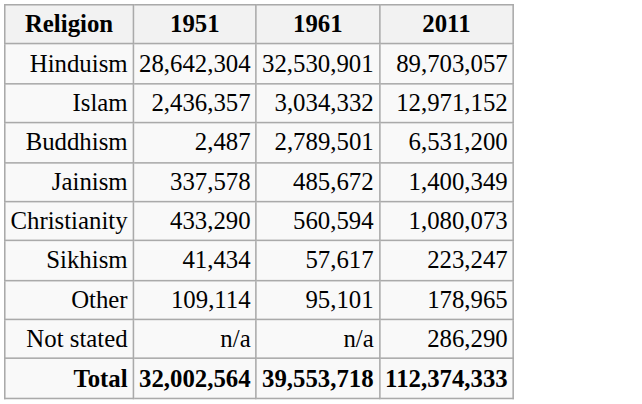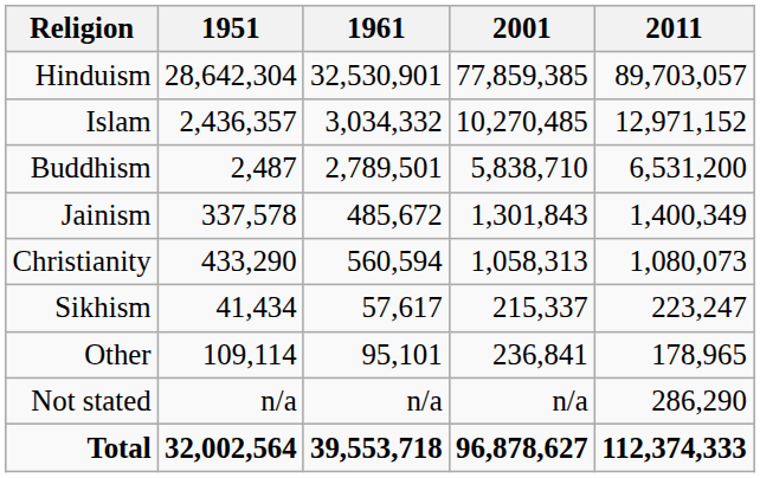 <table class="wikitable sortable"  style="text-align: right;">
 <tr>
 <th>Religion</th>
 <th>1951</th>
 <th>1961</th>
+<th>2001</th>
 <th>2011</th>
 </tr>
 <tr>
 <td>Hinduism</td>
 <td>28,642,304</td>
 <td>32,530,901</td>
+<td>77,859,385</td>
 <td>89,703,057</td>
 </tr>
 <tr>
 <td>Islam</td>
 <td>2,436,357</td>
 <td>3,034,332</td>
+<td>10,270,485</td>
 <td>12,971,152</td>
 </tr>
 <tr>
 <td>Buddhism</td>
 <td>2,487</td>
 <td>2,789,501</td>
+<td>5,838,710</td>
 <td>6,531,200</td>
 </tr>
 <tr>
 <td>Jainism</td>
 <td>337,578</td>
 <td>485,672</td>
+<td>1,301,843</td>
 <td>1,400,349</td>
 </tr>
 <tr>
 <td>Christianity</td>
 <td>433,290</td>
 <td>560,594</td>
+<td>1,058,313</td>
 <td>1,080,073</td>
 </tr>
 <tr>
 <td>Sikhism</td>
 <td>41,434</td>
 <td>57,617</td>
+<td>215,337</td>
 <td>223,247</td>
 </tr>
 <tr>
 <td>Other</td>
 <td>109,114</td>
 <td>95,101</td>
+<td>236,841</td>
 <td>178,965</td>
 </tr>
 <tr>
 <td>Not stated</td>
+<td>n/a</td>
 <td>n/a</td>
 <td>n/a</td>
 <td>286,290</td>
 </tr>
 <tr>
 <td><strong>Total</strong></td>
 <td><strong>32,002,564</strong></td>
 <td><strong>39,553,718</strong></td>
+<td><strong>96,878,627</strong></td>
 <td><strong>112,374,333</strong></td>
 </tr>
 </table>
